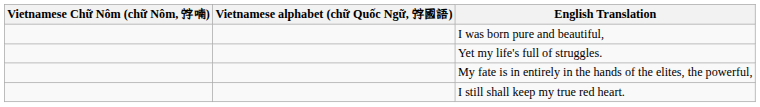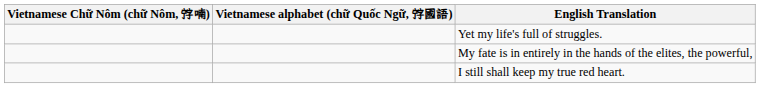 <table class="wikitable">
 <tr>
 <th>Vietnamese Chữ Nôm (chữ Nôm, 𡨸喃)</th>
 <th>Vietnamese alphabet (chữ Quốc Ngữ, 𡨸國語)</th>
 <th>English Translation</th>
-</tr>
-<tr>
-<td></td>
-<td></td>
-<td>I was born pure and beautiful,</td>
 </tr>
 <tr>
 <td></td>
 <td></td>
 <td>Yet my life's full of struggles.</td>
 </tr>
 <tr>
 <td></td>
 <td></td>
 <td>My fate is in entirely in the hands of the elites, the powerful,</td>
 </tr>
 <tr>
 <td></td>
 <td></td>
 <td>I still shall keep my true red heart.</td>
 </tr>
 </table>
